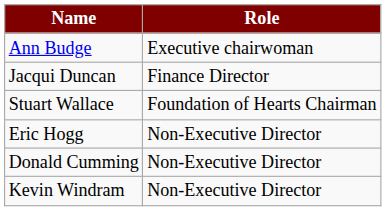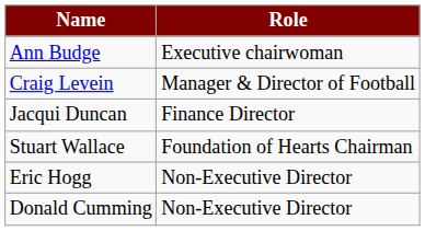 <table class="wikitable">
 <tr>
 <th style="background:maroon; color:white;" scope="col">Name</th>
 <th style="background:maroon; color:white;" scope="col">Role</th>
 </tr>
 <tr>
 <td><a href='#'>Ann Budge</a></td>
 <td>Executive chairwoman</td>
+</tr>
+<tr>
+<td><a href='#'>Craig Levein</a></td>
+<td>Manager & Director of Football</td>
 </tr>
 <tr>
 <td>Jacqui Duncan</td>
 <td>Finance Director</td>
 </tr>
 <tr>
 <td>Stuart Wallace</td>
 <td>Foundation of Hearts Chairman</td>
 </tr>
 <tr>
 <td>Eric Hogg</td>
 <td>Non-Executive Director</td>
 </tr>
 <tr>
 <td>Donald Cumming</td>
 <td>Non-Executive Director</td>
 </tr>
-<tr>
-<td>Kevin Windram</td>
-<td>Non-Executive Director</td>
-</tr>
 </table>
